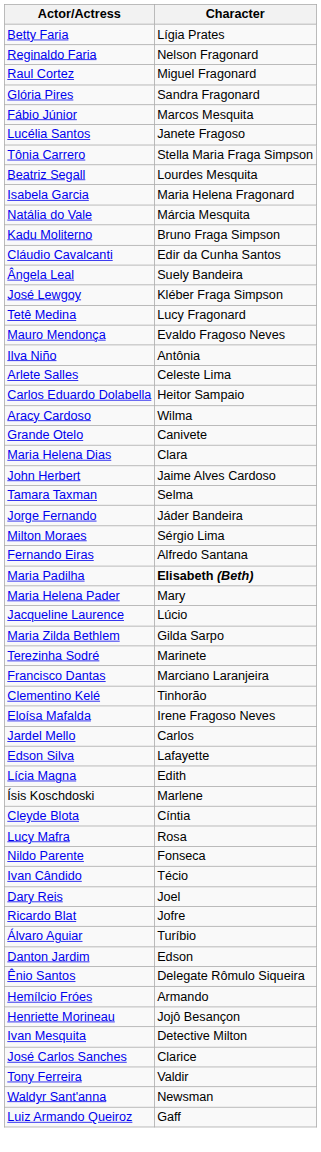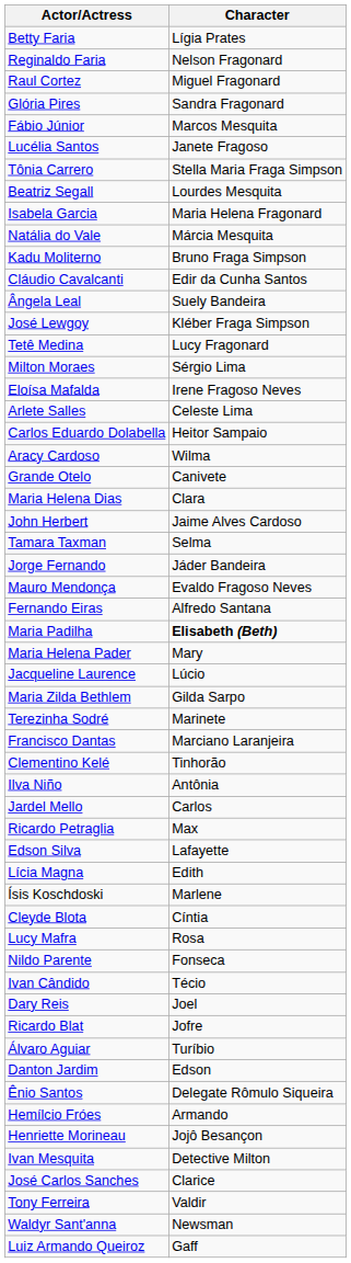 <table class="wikitable sortable">
 <tr>
 <th>Actor/Actress</th>
 <th>Character</th>
 </tr>
 <tr>
 <td><a href='#'>Betty Faria</a></td>
 <td>Lígia Prates</td>
 </tr>
 <tr>
 <td><a href='#'>Reginaldo Faria</a></td>
 <td>Nelson Fragonard</td>
 </tr>
 <tr>
 <td><a href='#'>Raul Cortez</a></td>
 <td>Miguel Fragonard</td>
 </tr>
 <tr>
 <td><a href='#'>Glória Pires</a></td>
 <td>Sandra Fragonard</td>
 </tr>
 <tr>
 <td><a href='#'>Fábio Júnior</a></td>
 <td>Marcos Mesquita</td>
 </tr>
 <tr>
 <td><a href='#'>Lucélia Santos</a></td>
 <td>Janete Fragoso</td>
 </tr>
 <tr>
 <td><a href='#'>Tônia Carrero</a></td>
 <td>Stella Maria Fraga Simpson</td>
 </tr>
 <tr>
 <td><a href='#'>Beatriz Segall</a></td>
 <td>Lourdes Mesquita</td>
 </tr>
 <tr>
 <td><a href='#'>Isabela Garcia</a></td>
 <td>Maria Helena Fragonard</td>
 </tr>
 <tr>
 <td><a href='#'>Natália do Vale</a></td>
 <td>Márcia Mesquita</td>
 </tr>
 <tr>
 <td><a href='#'>Kadu Moliterno</a></td>
 <td>Bruno Fraga Simpson</td>
 </tr>
 <tr>
 <td><a href='#'>Cláudio Cavalcanti</a></td>
 <td>Edir da Cunha Santos</td>
 </tr>
 <tr>
 <td><a href='#'>Ângela Leal</a></td>
 <td>Suely Bandeira</td>
 </tr>
 <tr>
 <td><a href='#'>José Lewgoy</a></td>
 <td>Kléber Fraga Simpson</td>
 </tr>
 <tr>
 <td><a href='#'>Tetê Medina</a></td>
 <td>Lucy Fragonard</td>
 </tr>
 <tr>
-<td><a href='#'>Mauro Mendonça</a></td>
-<td>Evaldo Fragoso Neves</td>
+<td><a href='#'>Milton Moraes</a></td>
+<td>Sérgio Lima</td>
 </tr>
 <tr>
-<td><a href='#'>Ilva Niño</a></td>
-<td>Antônia</td>
+<td><a href='#'>Eloísa Mafalda</a></td>
+<td>Irene Fragoso Neves</td>
 </tr>
 <tr>
 <td><a href='#'>Arlete Salles</a></td>
 <td>Celeste Lima</td>
 </tr>
 <tr>
 <td><a href='#'>Carlos Eduardo Dolabella</a></td>
 <td>Heitor Sampaio</td>
 </tr>
 <tr>
 <td><a href='#'>Aracy Cardoso</a></td>
 <td>Wilma</td>
 </tr>
 <tr>
 <td><a href='#'>Grande Otelo</a></td>
 <td>Canivete</td>
 </tr>
 <tr>
 <td><a href='#'>Maria Helena Dias</a></td>
 <td>Clara</td>
 </tr>
 <tr>
 <td><a href='#'>John Herbert</a></td>
 <td>Jaime Alves Cardoso</td>
 </tr>
 <tr>
 <td><a href='#'>Tamara Taxman</a></td>
 <td>Selma</td>
 </tr>
 <tr>
 <td><a href='#'>Jorge Fernando</a></td>
 <td>Jáder Bandeira</td>
 </tr>
 <tr>
-<td><a href='#'>Milton Moraes</a></td>
-<td>Sérgio Lima</td>
+<td><a href='#'>Mauro Mendonça</a></td>
+<td>Evaldo Fragoso Neves</td>
 </tr>
 <tr>
 <td><a href='#'>Fernando Eiras</a></td>
 <td>Alfredo Santana</td>
 </tr>
 <tr>
 <td><a href='#'>Maria Padilha</a></td>
 <td><strong>Elisabeth <em>(Beth)</em></strong></td>
 </tr>
 <tr>
 <td><a href='#'>Maria Helena Pader</a></td>
 <td>Mary</td>
 </tr>
 <tr>
 <td><a href='#'>Jacqueline Laurence</a></td>
 <td>Lúcio</td>
 </tr>
 <tr>
 <td><a href='#'>Maria Zilda Bethlem</a></td>
 <td>Gilda Sarpo</td>
 </tr>
 <tr>
 <td><a href='#'>Terezinha Sodré</a></td>
 <td>Marinete</td>
 </tr>
 <tr>
 <td><a href='#'>Francisco Dantas</a></td>
 <td>Marciano Laranjeira</td>
 </tr>
 <tr>
 <td><a href='#'>Clementino Kelé</a></td>
 <td>Tinhorão</td>
 </tr>
 <tr>
-<td><a href='#'>Eloísa Mafalda</a></td>
-<td>Irene Fragoso Neves</td>
+<td><a href='#'>Ilva Niño</a></td>
+<td>Antônia</td>
 </tr>
 <tr>
 <td><a href='#'>Jardel Mello</a></td>
 <td>Carlos</td>
+</tr>
+<tr>
+<td><a href='#'>Ricardo Petraglia</a></td>
+<td>Max</td>
 </tr>
 <tr>
 <td><a href='#'>Edson Silva</a></td>
 <td>Lafayette</td>
 </tr>
 <tr>
 <td><a href='#'>Lícia Magna</a></td>
 <td>Edith</td>
 </tr>
 <tr>
 <td>Ísis Koschdoski</td>
 <td>Marlene</td>
 </tr>
 <tr>
 <td><a href='#'>Cleyde Blota</a></td>
 <td>Cíntia</td>
 </tr>
 <tr>
 <td><a href='#'>Lucy Mafra</a></td>
 <td>Rosa</td>
 </tr>
 <tr>
 <td><a href='#'>Nildo Parente</a></td>
 <td>Fonseca</td>
 </tr>
 <tr>
 <td><a href='#'>Ivan Cândido</a></td>
 <td>Técio</td>
 </tr>
 <tr>
 <td><a href='#'>Dary Reis</a></td>
 <td>Joel</td>
 </tr>
 <tr>
 <td><a href='#'>Ricardo Blat</a></td>
 <td>Jofre</td>
 </tr>
 <tr>
 <td><a href='#'>Álvaro Aguiar</a></td>
 <td>Turíbio</td>
 </tr>
 <tr>
 <td><a href='#'>Danton Jardim</a></td>
 <td>Edson</td>
 </tr>
 <tr>
 <td><a href='#'>Ênio Santos</a></td>
 <td>Delegate Rômulo Siqueira</td>
 </tr>
 <tr>
 <td><a href='#'>Hemílcio Fróes</a></td>
 <td>Armando</td>
 </tr>
 <tr>
 <td><a href='#'>Henriette Morineau</a></td>
 <td>Jojô Besançon</td>
 </tr>
 <tr>
 <td><a href='#'>Ivan Mesquita</a></td>
 <td>Detective Milton</td>
 </tr>
 <tr>
 <td><a href='#'>José Carlos Sanches</a></td>
 <td>Clarice</td>
 </tr>
 <tr>
 <td><a href='#'>Tony Ferreira</a></td>
 <td>Valdir</td>
 </tr>
 <tr>
 <td><a href='#'>Waldyr Sant'anna</a></td>
 <td>Newsman</td>
 </tr>
 <tr>
 <td><a href='#'>Luiz Armando Queiroz</a></td>
 <td>Gaff</td>
 </tr>
 </table>
